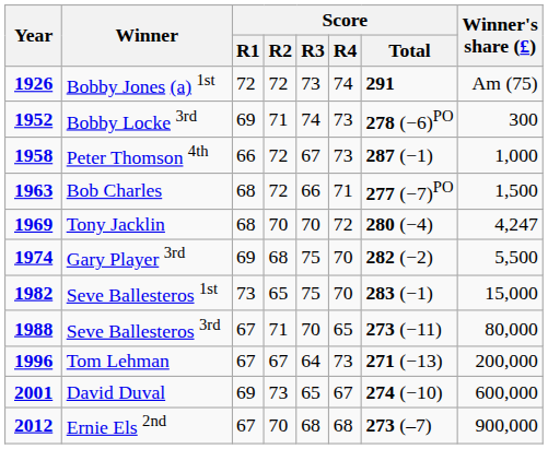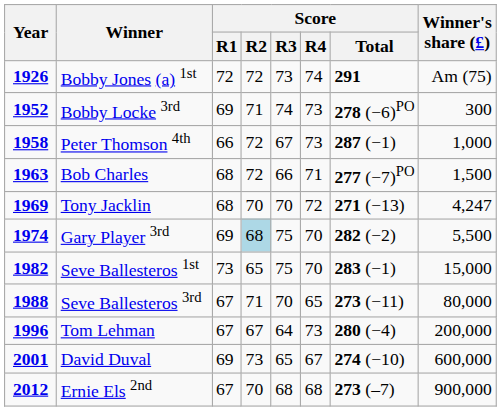 <table class="wikitable">
 <tr>
 <th rowspan=2>Year</th>
 <th rowspan=2>Winner</th>
 <th colspan=5>Score</th>
 <th rowspan=2>Winner's<br>share (<a href='#'>£</a>)</th>
 </tr>
 <tr>
 <th>R1</th>
 <th>R2</th>
 <th>R3</th>
 <th>R4</th>
 <th>Total</th>
 </tr>
 <tr>
 <td align=center> <strong><a href='#'>1926</a></strong> </td>
 <td> <a href='#'>Bobby Jones</a> <a href='#'>(a)</a> <sup>1st</sup></td>
 <td>72</td>
 <td>72</td>
 <td>73</td>
 <td>74</td>
 <td><strong>291</strong></td>
 <td align=right>Am (75)</td>
 </tr>
 <tr>
 <td align=center><strong><a href='#'>1952</a></strong></td>
 <td> <a href='#'>Bobby Locke</a> <sup>3rd</sup></td>
 <td>69</td>
 <td>71</td>
 <td>74</td>
 <td>73</td>
 <td><strong>278</strong> (−6)<sup>PO</sup></td>
 <td align=right>300</td>
 </tr>
 <tr>
 <td align=center><strong><a href='#'>1958</a></strong></td>
 <td> <a href='#'>Peter Thomson</a> <sup>4th</sup></td>
 <td>66</td>
 <td>72</td>
 <td>67</td>
 <td>73</td>
 <td><strong>287</strong> (−1)</td>
 <td align=right>1,000</td>
 </tr>
 <tr>
 <td align=center><strong><a href='#'>1963</a></strong></td>
 <td> <a href='#'>Bob Charles</a> </td>
 <td>68</td>
 <td>72</td>
 <td>66</td>
 <td>71</td>
 <td><strong>277</strong> (−7)<sup>PO</sup></td>
 <td align=right>1,500</td>
 </tr>
 <tr>
 <td align=center><strong><a href='#'>1969</a></strong></td>
 <td> <a href='#'>Tony Jacklin</a> </td>
 <td>68</td>
 <td>70</td>
 <td>70</td>
 <td>72</td>
-<td><strong>280</strong> (−4)</td>
+<td><strong>271</strong> (−13)</td>
 <td align=right>4,247</td>
 </tr>
 <tr>
 <td align=center><strong><a href='#'>1974</a></strong></td>
 <td> <a href='#'>Gary Player</a> <sup>3rd</sup></td>
 <td>69</td>
-<td>68</td>
+<td style="background: lightblue;">68</td>
 <td>75</td>
 <td>70</td>
 <td><strong>282</strong> (−2)</td>
 <td align=right>5,500</td>
 </tr>
 <tr>
 <td align=center><strong><a href='#'>1982</a></strong></td>
 <td> <a href='#'>Seve Ballesteros</a> <sup>1st</sup>  </td>
 <td>73</td>
 <td>65</td>
 <td>75</td>
 <td>70</td>
 <td><strong>283</strong> (−1)</td>
 <td align=right>15,000</td>
 </tr>
 <tr>
 <td align=center><strong><a href='#'>1988</a></strong></td>
 <td> <a href='#'>Seve Ballesteros</a> <sup>3rd</sup></td>
 <td>67</td>
 <td>71</td>
 <td>70</td>
 <td>65</td>
 <td><strong>273</strong> (−11)</td>
 <td align=right>80,000</td>
 </tr>
 <tr>
 <td align=center><strong><a href='#'>1996</a></strong></td>
 <td> <a href='#'>Tom Lehman</a> </td>
 <td>67</td>
 <td>67</td>
 <td>64</td>
 <td>73</td>
-<td><strong>271</strong> (−13)</td>
+<td><strong>280</strong> (−4)</td>
 <td align=right>200,000</td>
 </tr>
 <tr>
 <td align=center><strong><a href='#'>2001</a></strong></td>
 <td> <a href='#'>David Duval</a> </td>
 <td>69</td>
 <td>73</td>
 <td>65</td>
 <td>67</td>
 <td><strong>274</strong> (−10)</td>
 <td align=right>600,000</td>
 </tr>
 <tr>
 <td align=center><strong><a href='#'>2012</a></strong></td>
 <td> <a href='#'>Ernie Els</a> <sup>2nd</sup></td>
 <td>67</td>
 <td>70</td>
 <td>68</td>
 <td>68</td>
 <td><strong>273</strong> (–7)</td>
 <td align=right>900,000</td>
 </tr>
 </table>
